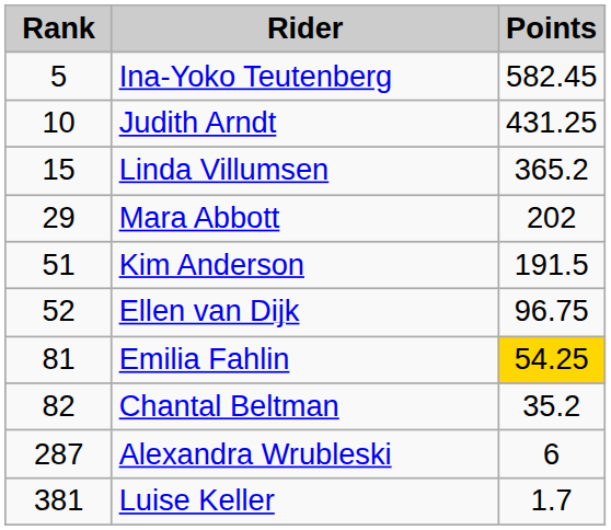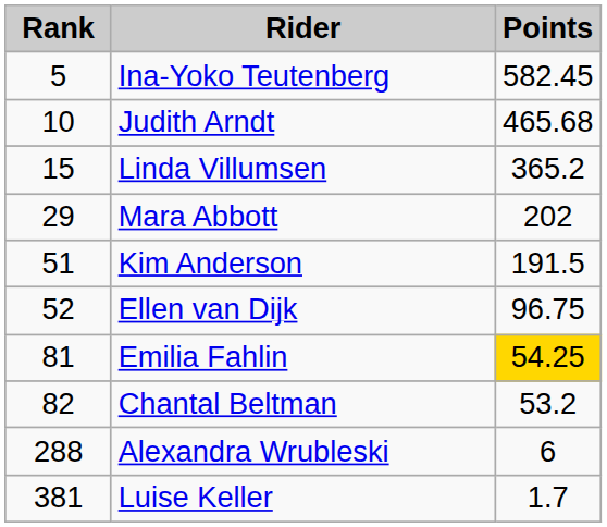 <table class="wikitable alternance" style="text-align:center;">
 <tr>
 <th scope="col" style="background-color:#CCCCCC; width:50px;">Rank</th>
 <th scope="col" style="background-color:#CCCCCC; width:200px;">Rider</th>
 <th scope="col" style="background-color:#CCCCCC; width:50px;">Points</th>
 </tr>
 <tr>
 <td>5</td>
 <td style="text-align:left;"> <a href='#'>Ina-Yoko Teutenberg</a></td>
 <td>582.45</td>
 </tr>
 <tr>
 <td>10</td>
 <td style="text-align:left;"> <a href='#'>Judith Arndt</a></td>
-<td>431.25</td>
+<td>465.68</td>
 </tr>
 <tr>
 <td>15</td>
 <td style="text-align:left;"> <a href='#'>Linda Villumsen</a></td>
 <td>365.2</td>
 </tr>
 <tr>
 <td>29</td>
 <td style="text-align:left;"> <a href='#'>Mara Abbott</a></td>
 <td>202</td>
 </tr>
 <tr>
 <td>51</td>
 <td style="text-align:left;"> <a href='#'>Kim Anderson</a></td>
 <td>191.5</td>
 </tr>
 <tr>
 <td>52</td>
 <td style="text-align:left;"> <a href='#'>Ellen van Dijk</a></td>
 <td>96.75</td>
 </tr>
 <tr>
 <td>81</td>
 <td style="text-align:left;"> <a href='#'>Emilia Fahlin</a></td>
 <td style="background: gold;">54.25</td>
 </tr>
 <tr>
 <td>82</td>
 <td style="text-align:left;"> <a href='#'>Chantal Beltman</a></td>
-<td>35.2</td>
+<td>53.2</td>
 </tr>
 <tr>
-<td>287</td>
+<td>288</td>
 <td style="text-align:left;"> <a href='#'>Alexandra Wrubleski</a></td>
 <td>6</td>
 </tr>
 <tr>
 <td>381</td>
 <td style="text-align:left;"> <a href='#'>Luise Keller</a></td>
 <td>1.7</td>
 </tr>
 </table>
